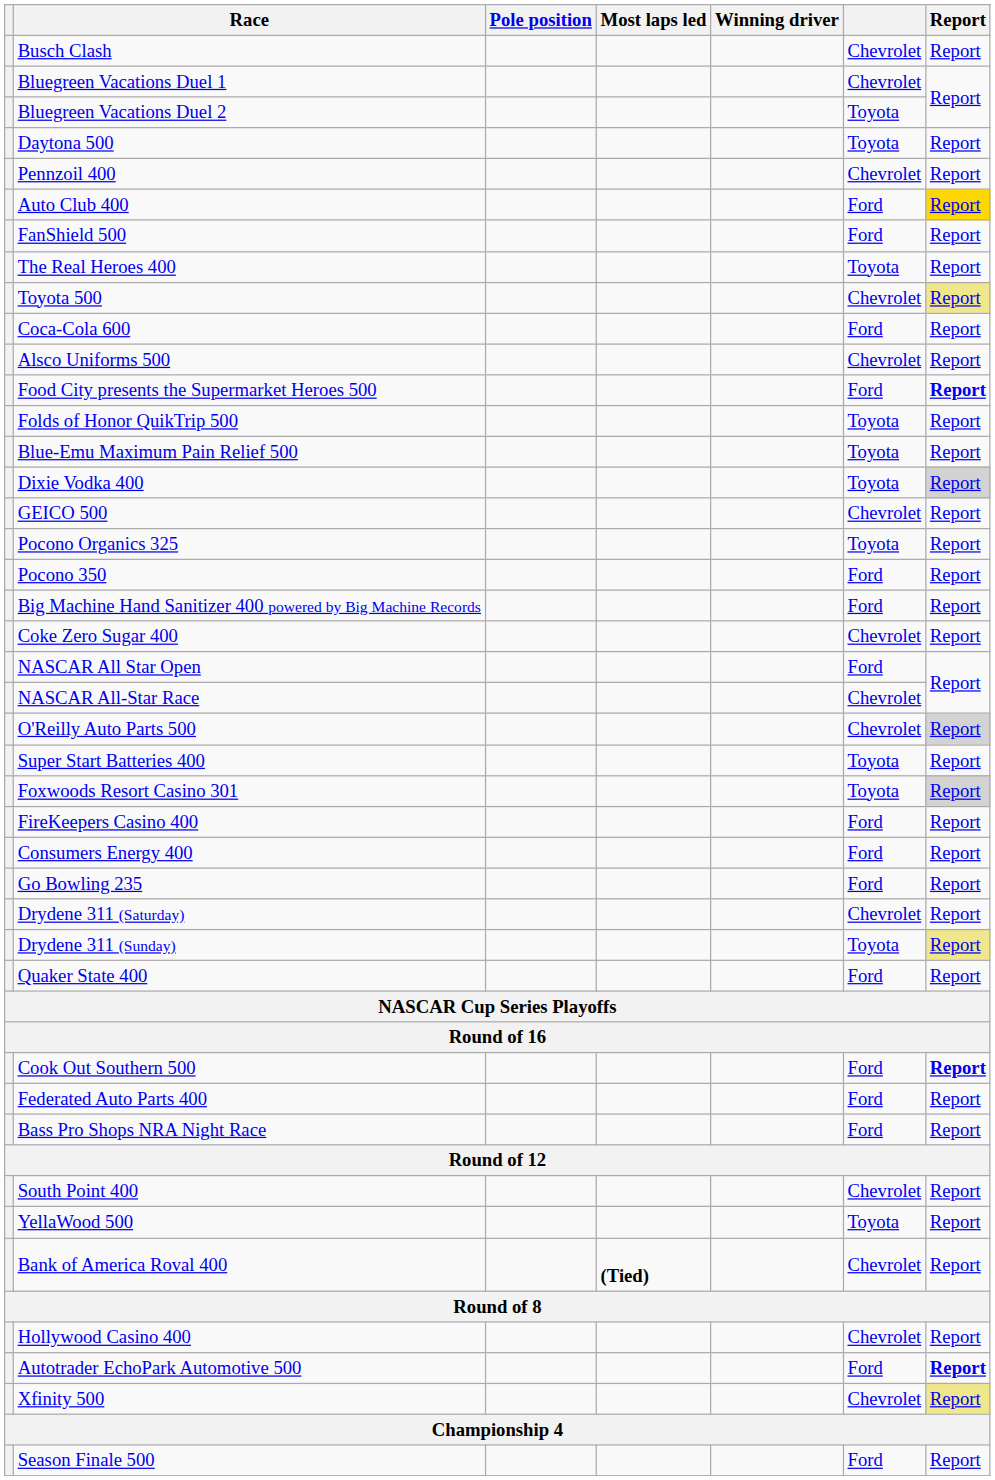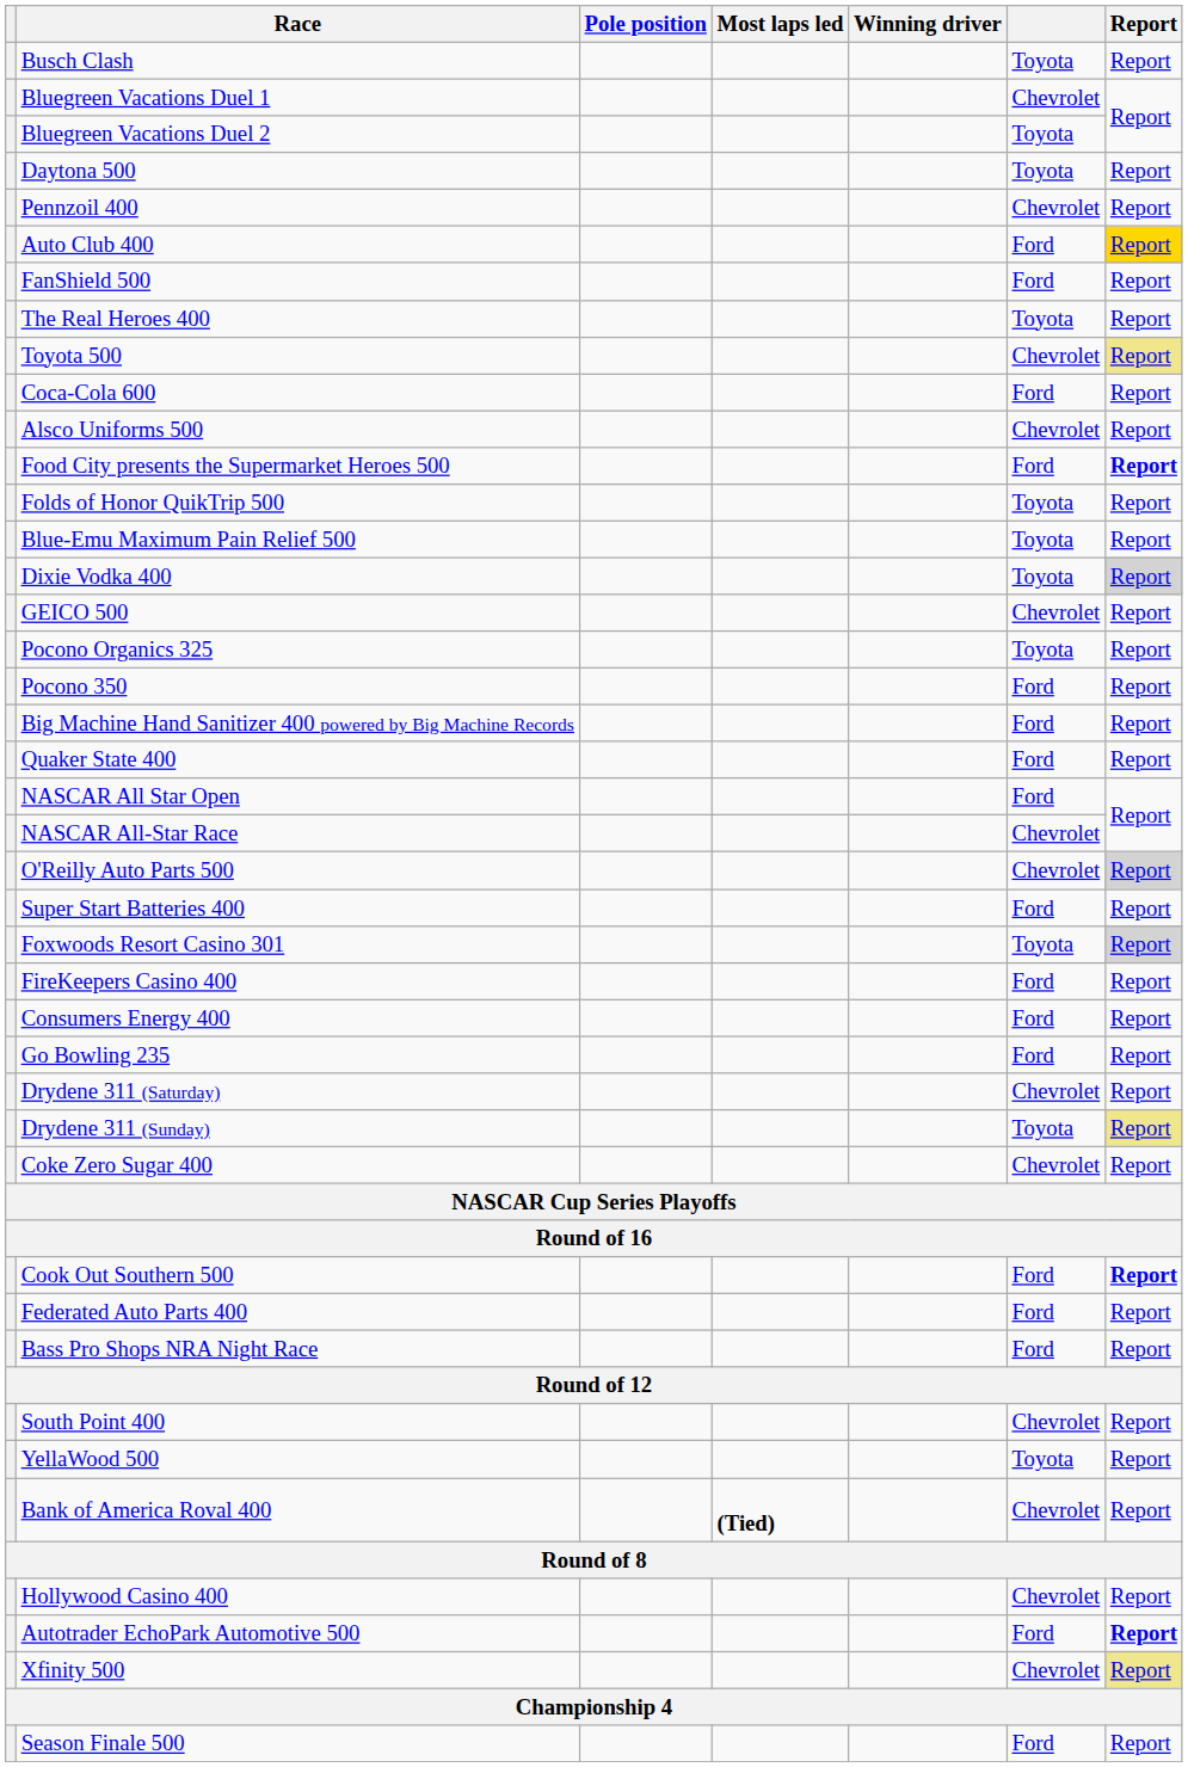 <table class="wikitable" style="font-size:95%">
 <tr>
 <th></th>
 <th>Race</th>
 <th><a href='#'>Pole position</a></th>
 <th>Most laps led</th>
 <th>Winning driver</th>
 <th></th>
 <th class="unsortable">Report</th>
 </tr>
 <tr>
 <th></th>
 <td><a href='#'>Busch Clash</a></td>
 <td></td>
 <td></td>
 <td></td>
-<td><a href='#'>Chevrolet</a></td>
+<td><a href='#'>Toyota</a></td>
 <td><a href='#'>Report</a></td>
 </tr>
 <tr>
 <th></th>
 <td><a href='#'>Bluegreen Vacations Duel 1</a></td>
 <td></td>
 <td></td>
 <td></td>
 <td><a href='#'>Chevrolet</a></td>
 <td rowspan="2"><a href='#'>Report</a></td>
 </tr>
 <tr>
 <th></th>
 <td><a href='#'>Bluegreen Vacations Duel 2</a></td>
 <td></td>
 <td></td>
 <td></td>
 <td><a href='#'>Toyota</a></td>
 </tr>
 <tr>
 <th></th>
 <td><a href='#'>Daytona 500</a></td>
 <td></td>
 <td></td>
 <td></td>
 <td><a href='#'>Toyota</a></td>
 <td><a href='#'>Report</a></td>
 </tr>
 <tr>
 <th></th>
 <td><a href='#'>Pennzoil 400</a></td>
 <td></td>
 <td></td>
 <td></td>
 <td><a href='#'>Chevrolet</a></td>
 <td><a href='#'>Report</a></td>
 </tr>
 <tr>
 <th></th>
 <td><a href='#'>Auto Club 400</a></td>
 <td></td>
 <td></td>
 <td></td>
 <td><a href='#'>Ford</a></td>
 <td style="background: gold;"><a href='#'>Report</a></td>
 </tr>
 <tr>
 <th></th>
 <td><a href='#'>FanShield 500</a></td>
 <td></td>
 <td></td>
 <td></td>
 <td><a href='#'>Ford</a></td>
 <td><a href='#'>Report</a></td>
 </tr>
 <tr>
 <th></th>
 <td><a href='#'>The Real Heroes 400</a></td>
 <td></td>
 <td></td>
 <td></td>
 <td><a href='#'>Toyota</a></td>
 <td><a href='#'>Report</a></td>
 </tr>
 <tr>
 <th></th>
 <td><a href='#'>Toyota 500</a></td>
 <td></td>
 <td></td>
 <td></td>
 <td><a href='#'>Chevrolet</a></td>
 <td style="background: khaki;"><a href='#'>Report</a></td>
 </tr>
 <tr>
 <th></th>
 <td><a href='#'>Coca-Cola 600</a></td>
 <td></td>
 <td></td>
 <td></td>
 <td><a href='#'>Ford</a></td>
 <td><a href='#'>Report</a></td>
 </tr>
 <tr>
 <th></th>
 <td><a href='#'>Alsco Uniforms 500</a></td>
 <td></td>
 <td></td>
 <td></td>
 <td><a href='#'>Chevrolet</a></td>
 <td><a href='#'>Report</a></td>
 </tr>
 <tr>
 <th></th>
 <td><a href='#'>Food City presents the Supermarket Heroes 500</a></td>
 <td></td>
 <td></td>
 <td></td>
 <td><a href='#'>Ford</a></td>
 <td><strong><a href='#'>Report</a></strong></td>
 </tr>
 <tr>
 <th></th>
 <td><a href='#'>Folds of Honor QuikTrip 500</a></td>
 <td></td>
 <td></td>
 <td></td>
 <td><a href='#'>Toyota</a></td>
 <td><a href='#'>Report</a></td>
 </tr>
 <tr>
 <th></th>
 <td><a href='#'>Blue-Emu Maximum Pain Relief 500</a></td>
 <td></td>
 <td></td>
 <td></td>
 <td><a href='#'>Toyota</a></td>
 <td><a href='#'>Report</a></td>
 </tr>
 <tr>
 <th></th>
 <td><a href='#'>Dixie Vodka 400</a></td>
 <td></td>
 <td></td>
 <td></td>
 <td><a href='#'>Toyota</a></td>
 <td style="background: lightgrey;"><a href='#'>Report</a></td>
 </tr>
 <tr>
 <th></th>
 <td><a href='#'>GEICO 500</a></td>
 <td></td>
 <td></td>
 <td></td>
 <td><a href='#'>Chevrolet</a></td>
 <td><a href='#'>Report</a></td>
 </tr>
 <tr>
 <th></th>
 <td><a href='#'>Pocono Organics 325</a></td>
 <td></td>
 <td></td>
 <td></td>
 <td><a href='#'>Toyota</a></td>
 <td><a href='#'>Report</a></td>
 </tr>
 <tr>
 <th></th>
 <td><a href='#'>Pocono 350</a></td>
 <td></td>
 <td></td>
 <td></td>
 <td><a href='#'>Ford</a></td>
 <td><a href='#'>Report</a></td>
 </tr>
 <tr>
 <th></th>
 <td><a href='#'>Big Machine Hand Sanitizer 400 <small>powered by Big Machine Records</small></a></td>
 <td></td>
 <td></td>
 <td></td>
 <td><a href='#'>Ford</a></td>
 <td><a href='#'>Report</a></td>
 </tr>
 <tr>
 <th></th>
-<td><a href='#'>Coke Zero Sugar 400</a></td>
+<td><a href='#'>Quaker State 400</a></td>
 <td></td>
 <td></td>
 <td></td>
-<td><a href='#'>Chevrolet</a></td>
+<td><a href='#'>Ford</a></td>
 <td><a href='#'>Report</a></td>
 </tr>
 <tr>
 <th></th>
 <td><a href='#'>NASCAR All Star Open</a></td>
 <td></td>
 <td></td>
 <td></td>
 <td><a href='#'>Ford</a></td>
 <td rowspan="2"><a href='#'>Report</a></td>
 </tr>
 <tr>
 <th></th>
 <td><a href='#'>NASCAR All-Star Race</a></td>
 <td></td>
 <td></td>
 <td></td>
 <td><a href='#'>Chevrolet</a></td>
 </tr>
 <tr>
 <th></th>
 <td><a href='#'>O'Reilly Auto Parts 500</a></td>
 <td></td>
 <td></td>
 <td></td>
 <td><a href='#'>Chevrolet</a></td>
 <td style="background: lightgrey;"><a href='#'>Report</a></td>
 </tr>
 <tr>
 <th></th>
 <td><a href='#'>Super Start Batteries 400</a></td>
 <td></td>
 <td></td>
 <td></td>
-<td><a href='#'>Toyota</a></td>
+<td><a href='#'>Ford</a></td>
 <td><a href='#'>Report</a></td>
 </tr>
 <tr>
 <th></th>
 <td><a href='#'>Foxwoods Resort Casino 301</a></td>
 <td></td>
 <td></td>
 <td></td>
 <td><a href='#'>Toyota</a></td>
 <td style="background: lightgrey;"><a href='#'>Report</a></td>
 </tr>
 <tr>
 <th></th>
 <td><a href='#'>FireKeepers Casino 400</a></td>
 <td></td>
 <td></td>
 <td></td>
 <td><a href='#'>Ford</a></td>
 <td><a href='#'>Report</a></td>
 </tr>
 <tr>
 <th></th>
 <td><a href='#'>Consumers Energy 400</a></td>
 <td></td>
 <td></td>
 <td></td>
 <td><a href='#'>Ford</a></td>
 <td><a href='#'>Report</a></td>
 </tr>
 <tr>
 <th></th>
 <td><a href='#'>Go Bowling 235</a></td>
 <td></td>
 <td></td>
 <td></td>
 <td><a href='#'>Ford</a></td>
 <td><a href='#'>Report</a></td>
 </tr>
 <tr>
 <th></th>
 <td><a href='#'>Drydene 311 <small>(Saturday)</small></a></td>
 <td></td>
 <td></td>
 <td></td>
 <td><a href='#'>Chevrolet</a></td>
 <td><a href='#'>Report</a></td>
 </tr>
 <tr>
 <th></th>
 <td><a href='#'>Drydene 311 <small>(Sunday)</small></a></td>
 <td></td>
 <td></td>
 <td></td>
 <td><a href='#'>Toyota</a></td>
 <td style="background: khaki;"><a href='#'>Report</a></td>
 </tr>
 <tr>
 <th></th>
-<td><a href='#'>Quaker State 400</a></td>
+<td><a href='#'>Coke Zero Sugar 400</a></td>
 <td></td>
 <td></td>
 <td></td>
-<td><a href='#'>Ford</a></td>
+<td><a href='#'>Chevrolet</a></td>
 <td><a href='#'>Report</a></td>
 </tr>
 <tr>
 <th colspan="7">NASCAR Cup Series Playoffs</th>
 </tr>
 <tr>
 <th colspan="7">Round of 16</th>
 </tr>
 <tr>
 <th></th>
 <td><a href='#'>Cook Out Southern 500</a></td>
 <td></td>
 <td></td>
 <td></td>
 <td><a href='#'>Ford</a></td>
 <td><strong><a href='#'>Report</a></strong></td>
 </tr>
 <tr>
 <th></th>
 <td><a href='#'>Federated Auto Parts 400</a></td>
 <td></td>
 <td></td>
 <td></td>
 <td><a href='#'>Ford</a></td>
 <td><a href='#'>Report</a></td>
 </tr>
 <tr>
 <th></th>
 <td><a href='#'>Bass Pro Shops NRA Night Race</a></td>
 <td></td>
 <td></td>
 <td></td>
 <td><a href='#'>Ford</a></td>
 <td><a href='#'>Report</a></td>
 </tr>
 <tr>
 <th colspan="7">Round of 12</th>
 </tr>
 <tr>
 <th></th>
 <td><a href='#'>South Point 400</a></td>
 <td></td>
 <td></td>
 <td></td>
 <td><a href='#'>Chevrolet</a></td>
 <td><a href='#'>Report</a></td>
 </tr>
 <tr>
 <th></th>
 <td><a href='#'>YellaWood 500</a></td>
 <td></td>
 <td></td>
 <td></td>
 <td><a href='#'>Toyota</a></td>
 <td><a href='#'>Report</a></td>
 </tr>
 <tr>
 <th></th>
 <td><a href='#'>Bank of America Roval 400</a></td>
 <td></td>
 <td><strong><br> (Tied)</strong></td>
 <td></td>
 <td><a href='#'>Chevrolet</a></td>
 <td><a href='#'>Report</a></td>
 </tr>
 <tr>
 <th colspan="7">Round of 8</th>
 </tr>
 <tr>
 <th></th>
 <td><a href='#'>Hollywood Casino 400</a></td>
 <td></td>
 <td></td>
 <td></td>
 <td><a href='#'>Chevrolet</a></td>
 <td><a href='#'>Report</a></td>
 </tr>
 <tr>
 <th></th>
 <td><a href='#'>Autotrader EchoPark Automotive 500</a></td>
 <td></td>
 <td></td>
 <td></td>
 <td><a href='#'>Ford</a></td>
 <td><strong><a href='#'>Report</a></strong></td>
 </tr>
 <tr>
 <th></th>
 <td><a href='#'>Xfinity 500</a></td>
 <td></td>
 <td></td>
 <td></td>
 <td><a href='#'>Chevrolet</a></td>
 <td style="background: khaki;"><a href='#'>Report</a></td>
 </tr>
 <tr>
 <th colspan="7">Championship 4</th>
 </tr>
 <tr>
 <th></th>
 <td><a href='#'>Season Finale 500</a></td>
 <td></td>
 <td></td>
 <td></td>
 <td><a href='#'>Ford</a></td>
 <td><a href='#'>Report</a></td>
 </tr>
 </table>
